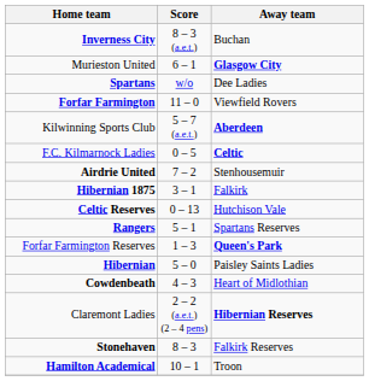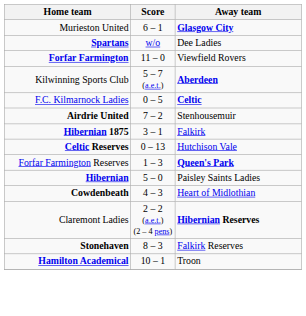 <table class="wikitable" style="border-collapse: collapse;">
 <tr>
 <th align="right" width="200">Home team</th>
 <th align="center" width="65"> Score </th>
 <th align="left" width="200">Away team</th>
-</tr>
-<tr>
-<td style="text-align: right;"><strong><a href='#'>Inverness City</a></strong></td>
-<td style="text-align: center;">8 – 3 <small>(<a href='#'>a.e.t.</a>)</small></td>
-<td style="text-align: left;">Buchan</td>
 </tr>
 <tr>
 <td style="text-align: right;">Murieston United</td>
 <td style="text-align: center;">6 – 1</td>
 <td style="text-align: left;"><strong><a href='#'>Glasgow City</a></strong></td>
 </tr>
 <tr>
 <td style="text-align: right;"><strong><a href='#'>Spartans</a></strong></td>
 <td style="text-align: center;"><a href='#'>w/o</a></td>
 <td style="text-align: left;">Dee Ladies</td>
 </tr>
 <tr>
 <td style="text-align: right;"><strong><a href='#'>Forfar Farmington</a></strong></td>
 <td style="text-align: center;">11 – 0</td>
 <td style="text-align: left;">Viewfield Rovers</td>
 </tr>
 <tr>
 <td style="text-align: right;">Kilwinning Sports Club</td>
 <td style="text-align: center;">5 – 7 <small>(<a href='#'>a.e.t.</a>)</small></td>
 <td style="text-align: left;"><strong><a href='#'>Aberdeen</a></strong></td>
 </tr>
 <tr>
 <td style="text-align: right;"><a href='#'>F.C. Kilmarnock Ladies</a></td>
 <td style="text-align: center;">0 – 5</td>
 <td style="text-align: left;"><strong><a href='#'>Celtic</a></strong></td>
 </tr>
 <tr>
 <td style="text-align: right;"><strong>Airdrie United</strong></td>
 <td style="text-align: center;">7 – 2</td>
 <td style="text-align: left;">Stenhousemuir</td>
 </tr>
 <tr>
 <td style="text-align: right;"><strong><a href='#'>Hibernian</a> 1875</strong></td>
 <td style="text-align: center;">3 – 1</td>
 <td style="text-align: left;"><a href='#'>Falkirk</a></td>
 </tr>
 <tr>
 <td style="text-align: right;"><strong><a href='#'>Celtic</a> Reserves</strong></td>
 <td style="text-align: center;">0 – 13</td>
 <td style="text-align: left;"><a href='#'>Hutchison Vale</a></td>
 </tr>
 <tr>
-<td style="text-align: right;"><strong><a href='#'>Rangers</a></strong></td>
-<td style="text-align: center;">5 – 1</td>
-<td style="text-align: left;"><a href='#'>Spartans</a> Reserves</td>
-</tr>
-<tr>
 <td style="text-align: right;"><a href='#'>Forfar Farmington</a> Reserves</td>
 <td style="text-align: center;">1 – 3</td>
 <td style="text-align: left;"><strong><a href='#'>Queen's Park</a></strong></td>
 </tr>
 <tr>
 <td style="text-align: right;"><strong><a href='#'>Hibernian</a></strong></td>
 <td style="text-align: center;">5 – 0</td>
 <td style="text-align: left;">Paisley Saints Ladies</td>
 </tr>
 <tr>
 <td style="text-align: right;"><strong>Cowdenbeath</strong></td>
 <td style="text-align: center;">4 – 3</td>
 <td style="text-align: left;"><a href='#'>Heart of Midlothian</a></td>
 </tr>
 <tr>
 <td style="text-align: right;">Claremont Ladies</td>
 <td style="text-align: center;">2 – 2 <small>(<a href='#'>a.e.t.</a>)<br>(2 – 4 <a href='#'>pens</a>)</small></td>
 <td style="text-align: left;"><strong><a href='#'>Hibernian</a> Reserves</strong></td>
 </tr>
 <tr>
 <td style="text-align: right;"><strong>Stonehaven</strong></td>
 <td style="text-align: center;">8 – 3</td>
 <td style="text-align: left;"><a href='#'>Falkirk</a> Reserves</td>
 </tr>
 <tr>
 <td style="text-align: right;"><strong><a href='#'>Hamilton Academical</a></strong></td>
 <td style="text-align: center;">10 – 1</td>
 <td style="text-align: left;">Troon</td>
 </tr>
 <tr>
 </tr>
 </table>
